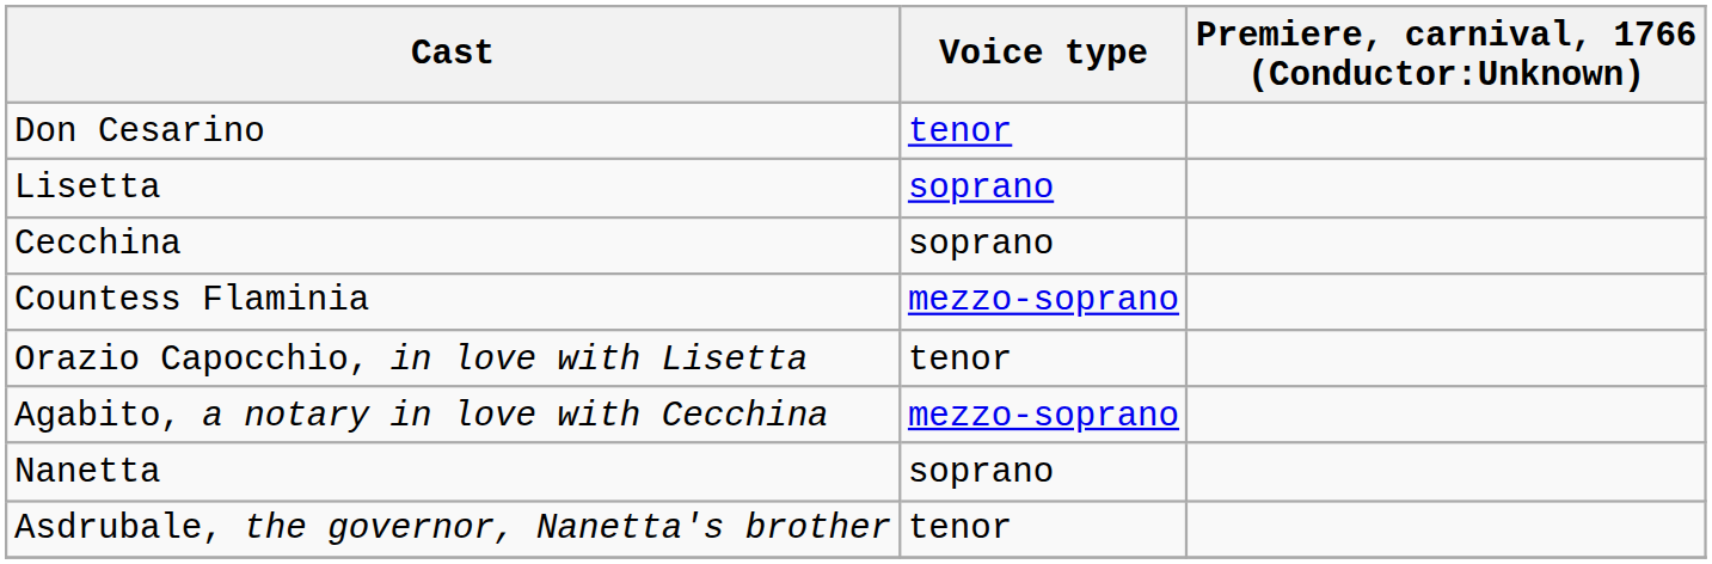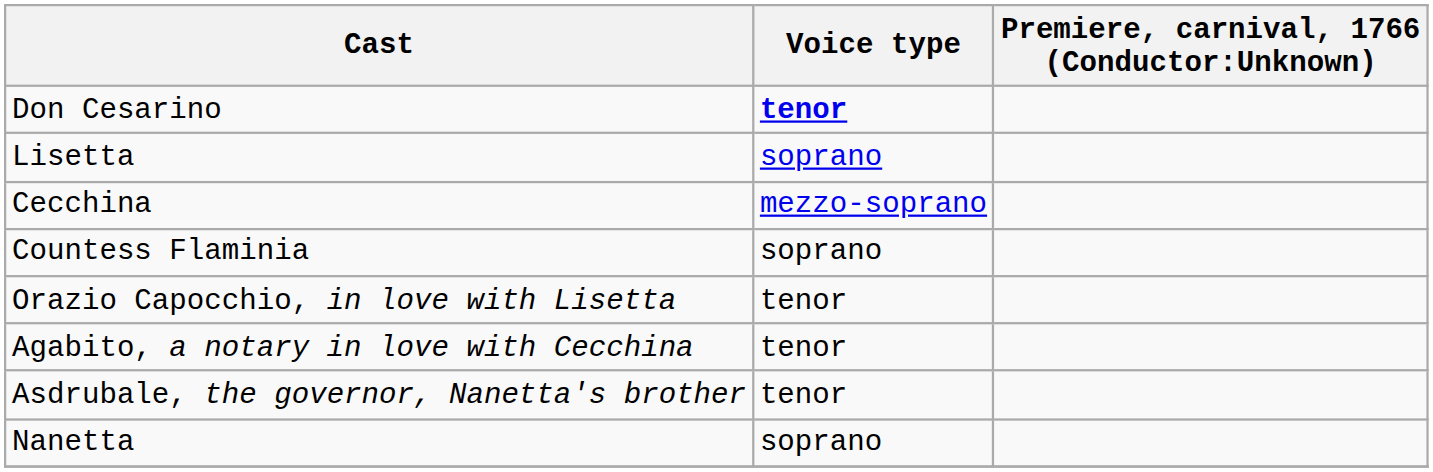 <table class="wikitable">
 <tr>
 <th>Cast</th>
 <th>Voice type</th>
 <th>Premiere, carnival, 1766<br>(Conductor:Unknown)</th>
 </tr>
 <tr>
 <td>Don Cesarino</td>
-<td><a href='#'>tenor</a></td>
+<td><strong><a href='#'>tenor</a></strong></td>
 <td></td>
 </tr>
 <tr>
 <td>Lisetta</td>
 <td><a href='#'>soprano</a></td>
 <td></td>
 </tr>
 <tr>
 <td>Cecchina</td>
-<td>soprano</td>
+<td><a href='#'>mezzo-soprano</a></td>
 <td></td>
 </tr>
 <tr>
 <td>Countess Flaminia</td>
-<td><a href='#'>mezzo-soprano</a></td>
+<td>soprano</td>
 <td></td>
 </tr>
 <tr>
 <td>Orazio Capocchio, <em>in love with Lisetta</em></td>
 <td>tenor</td>
 <td></td>
 </tr>
 <tr>
 <td>Agabito, <em>a notary in love with Cecchina</em></td>
-<td><a href='#'>mezzo-soprano</a></td>
+<td>tenor</td>
+<td></td>
+</tr>
+<tr>
+<td>Asdrubale, <em>the governor, Nanetta's brother</em></td>
+<td>tenor</td>
 <td></td>
 </tr>
 <tr>
 <td>Nanetta</td>
 <td>soprano</td>
 <td></td>
 </tr>
 <tr>
-<td>Asdrubale, <em>the governor, Nanetta's brother</em></td>
-<td>tenor</td>
-<td></td>
-</tr>
-<tr>
 </tr>
 </table>
